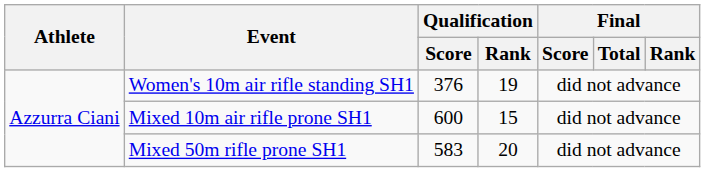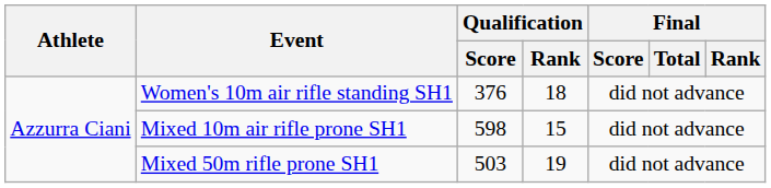 <table class=wikitable style="font-size:90%">
 <tr>
 <th rowspan="2">Athlete</th>
 <th rowspan="2">Event</th>
 <th colspan="2">Qualification</th>
 <th colspan="3">Final</th>
 </tr>
 <tr>
 <th>Score</th>
 <th>Rank</th>
 <th>Score</th>
 <th>Total</th>
 <th>Rank</th>
 </tr>
 <tr>
 <td rowspan="3"><a href='#'>Azzurra Ciani</a></td>
 <td><a href='#'>Women's 10m air rifle standing SH1</a></td>
 <td align=center>376</td>
-<td align=center>19</td>
+<td align=center>18</td>
 <td align=center colspan="3">did not advance</td>
 </tr>
 <tr>
 <td><a href='#'>Mixed 10m air rifle prone SH1</a></td>
-<td align=center>600</td>
+<td align=center>598</td>
 <td align=center>15</td>
 <td align=center colspan="3">did not advance</td>
 </tr>
 <tr>
 <td><a href='#'>Mixed 50m rifle prone SH1</a></td>
-<td align=center>583</td>
-<td align=center>20</td>
+<td align=center>503</td>
+<td align=center>19</td>
 <td align=center colspan="3">did not advance</td>
 </tr>
 </table>
